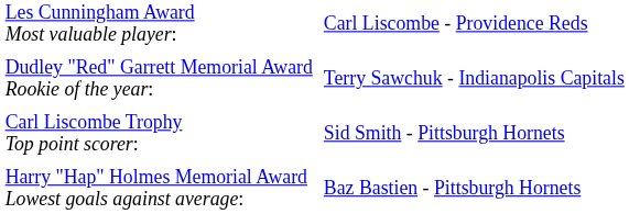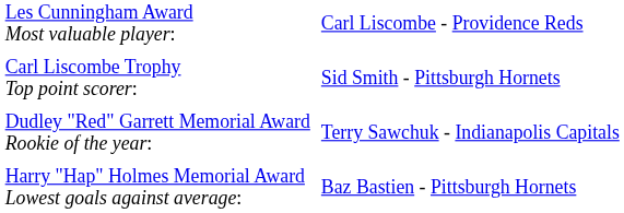 <table cellpadding="3" cellspacing="3">
 <tr>
 <td><a href='#'>Les Cunningham Award</a><br><em>Most valuable player</em>:</td>
 <td><a href='#'>Carl Liscombe</a> - <a href='#'>Providence Reds</a></td>
 </tr>
 <tr>
+<td><a href='#'>Carl Liscombe Trophy</a><br><em>Top point scorer</em>:</td>
+<td><a href='#'>Sid Smith</a> - <a href='#'>Pittsburgh Hornets</a></td>
+</tr>
+<tr>
 <td><a href='#'>Dudley "Red" Garrett Memorial Award</a><br><em>Rookie of the year</em>:</td>
 <td><a href='#'>Terry Sawchuk</a> - <a href='#'>Indianapolis Capitals</a></td>
-</tr>
-<tr>
-<td><a href='#'>Carl Liscombe Trophy</a><br><em>Top point scorer</em>:</td>
-<td><a href='#'>Sid Smith</a> - <a href='#'>Pittsburgh Hornets</a></td>
 </tr>
 <tr>
 <td><a href='#'>Harry "Hap" Holmes Memorial Award</a><br><em>Lowest goals against average</em>:</td>
 <td><a href='#'>Baz Bastien</a> - <a href='#'>Pittsburgh Hornets</a></td>
 </tr>
 </table>
